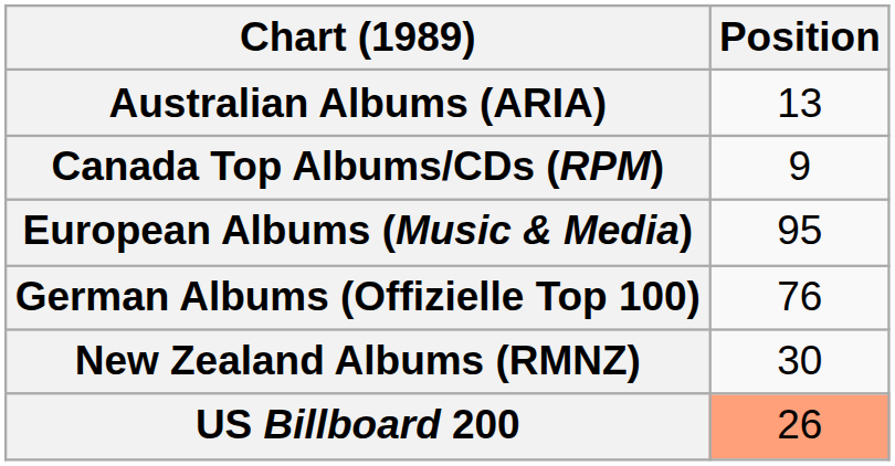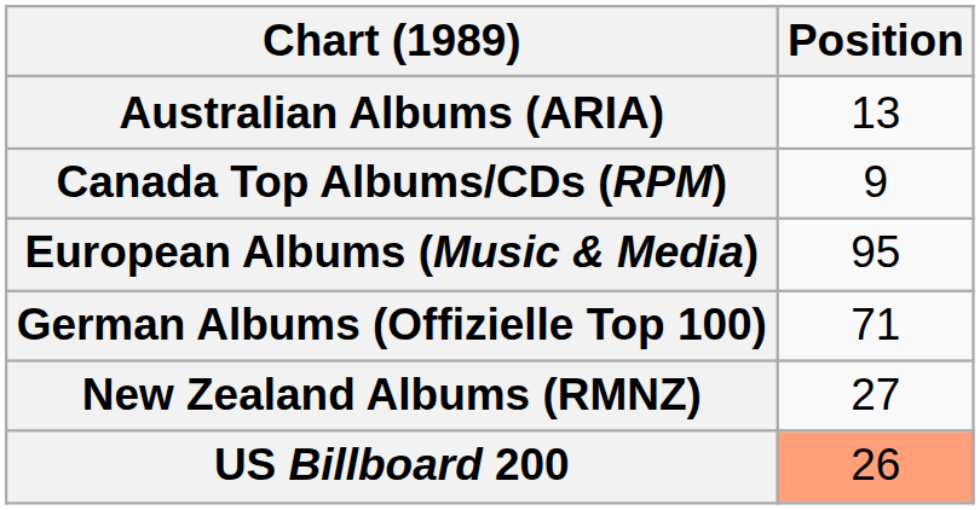 <table class="wikitable sortable plainrowheaders" style="text-align:center">
 <tr>
 <th scope="col">Chart (1989)</th>
 <th scope="col">Position</th>
 </tr>
 <tr>
 <th scope="row">Australian Albums (ARIA)</th>
 <td>13</td>
 </tr>
 <tr>
 <th scope="row">Canada Top Albums/CDs (<em>RPM</em>)</th>
 <td>9</td>
 </tr>
 <tr>
 <th scope="row">European Albums (<em>Music & Media</em>)</th>
 <td>95</td>
 </tr>
 <tr>
 <th scope="row">German Albums (Offizielle Top 100)</th>
-<td>76</td>
+<td>71</td>
 </tr>
 <tr>
 <th scope="row">New Zealand Albums (RMNZ)</th>
-<td>30</td>
+<td>27</td>
 </tr>
 <tr>
 <th scope="row">US <em>Billboard</em> 200</th>
 <td style="background: lightsalmon;">26</td>
 </tr>
 </table>
